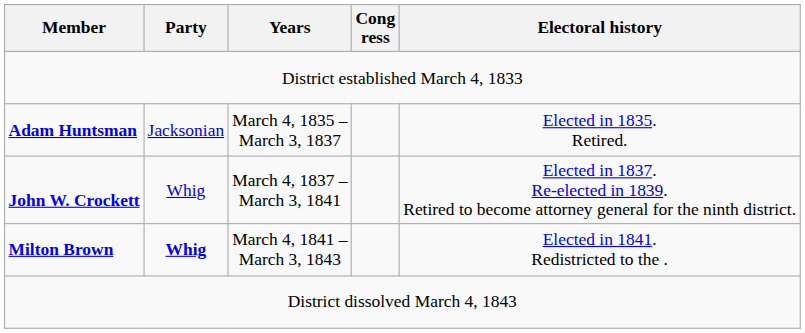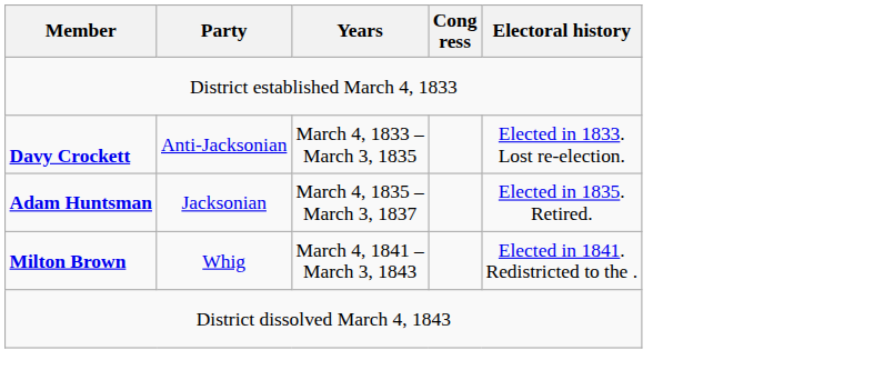 <table class=wikitable style="text-align:center">
 <tr>
 <th>Member</th>
 <th>Party</th>
 <th>Years</th>
 <th>Cong<br>ress</th>
 <th>Electoral history</th>
 </tr>
 <tr style="height:3em">
 <td colspan=5>District established March 4, 1833</td>
 </tr>
 <tr style="height:3em">
+<td align=left><br><strong><a href='#'>Davy Crockett</a></strong><br></td>
+<td><a href='#'>Anti-Jacksonian</a></td>
+<td nowrap>March 4, 1833 –<br>March 3, 1835</td>
+<td></td>
+<td><a href='#'>Elected in 1833</a>.<br>Lost re-election.</td>
+</tr>
+<tr style="height:3em">
 <td align=left><strong><a href='#'>Adam Huntsman</a></strong><br></td>
 <td><a href='#'>Jacksonian</a></td>
 <td nowrap>March 4, 1835 –<br>March 3, 1837</td>
 <td></td>
 <td><a href='#'>Elected in 1835</a>.<br>Retired.</td>
 </tr>
 <tr style="height:3em">
-<td align=left><br><strong><a href='#'>John W. Crockett</a></strong><br></td>
+<td align=left><strong><a href='#'>Milton Brown</a></strong><br></td>
 <td><a href='#'>Whig</a></td>
-<td nowrap>March 4, 1837 –<br>March 3, 1841</td>
-<td></td>
-<td><a href='#'>Elected in 1837</a>.<br><a href='#'>Re-elected in 1839</a>.<br>Retired to become attorney general for the ninth district.</td>
-</tr>
-<tr style="height:3em">
-<td align=left><strong><a href='#'>Milton Brown</a></strong><br></td>
-<td><strong><a href='#'>Whig</a></strong></td>
 <td nowrap>March 4, 1841 –<br>March 3, 1843</td>
 <td></td>
 <td><a href='#'>Elected in 1841</a>.<br>Redistricted to the .</td>
 </tr>
 <tr style="height:3em">
 <td colspan=5>District dissolved March 4, 1843</td>
 </tr>
 </table>
